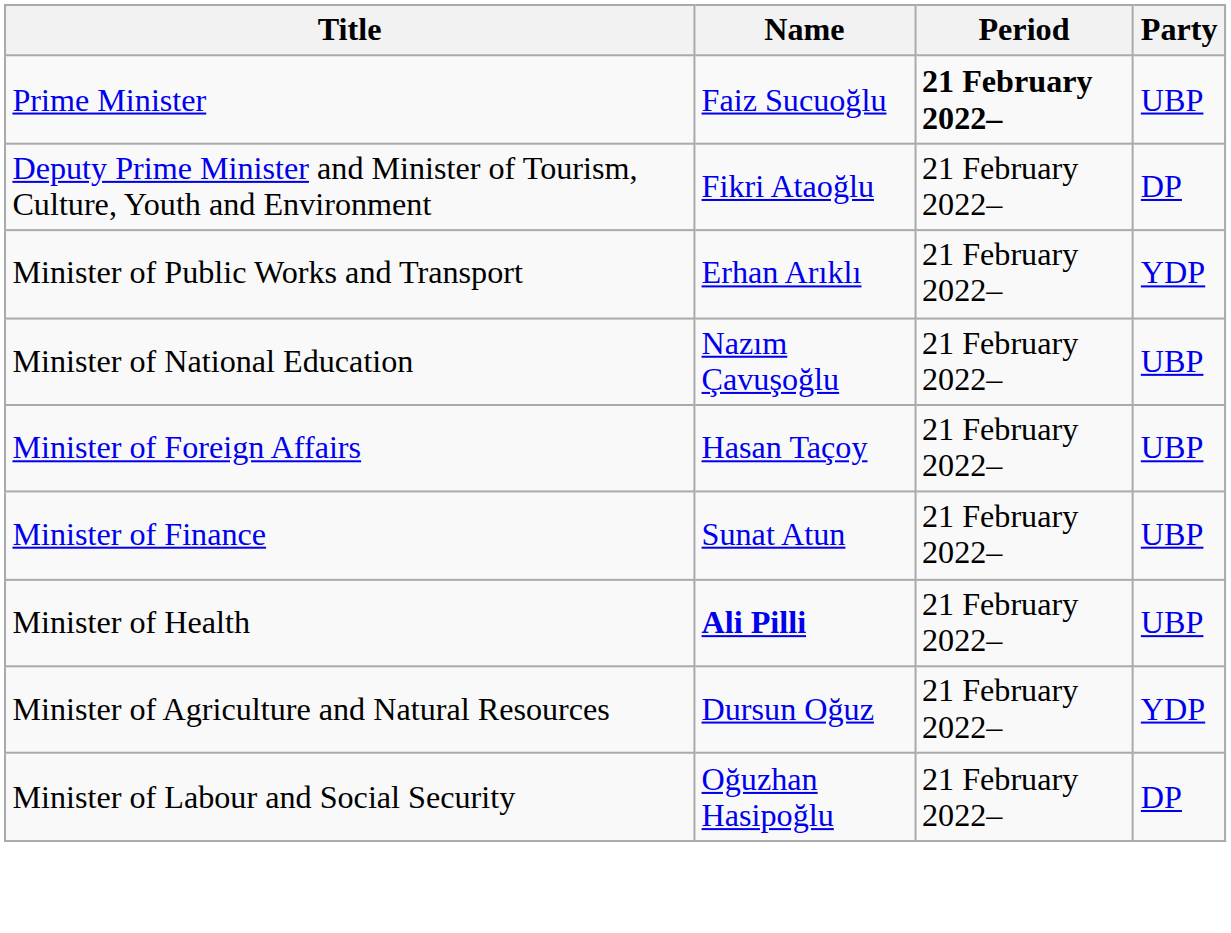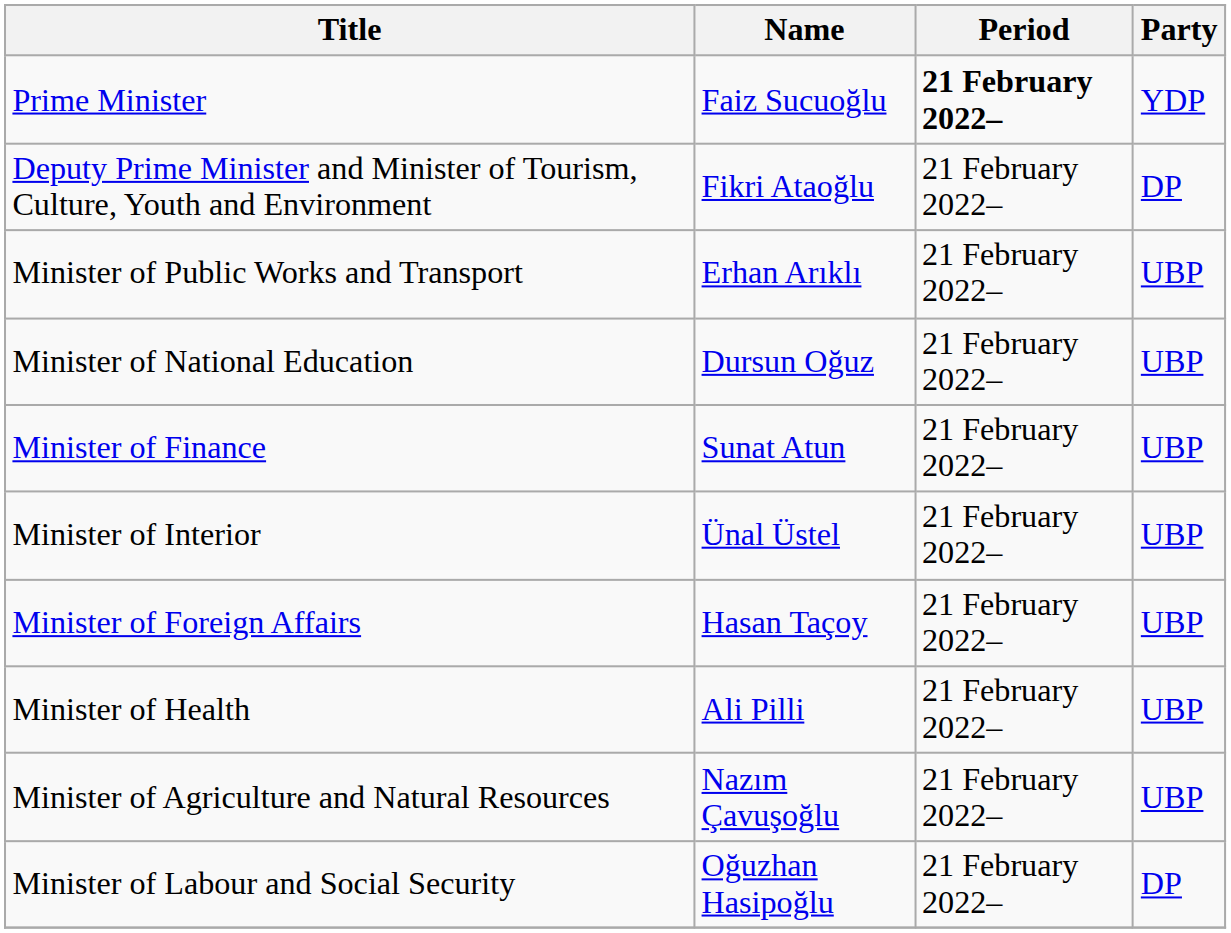 <table class="wikitable">
 <tr>
 <th>Title</th>
 <th>Name</th>
 <th>Period</th>
 <th>Party</th>
 </tr>
 <tr>
 <td><a href='#'>Prime Minister</a></td>
 <td><a href='#'>Faiz Sucuoğlu</a></td>
 <td><strong>21 February 2022–</strong></td>
-<td><a href='#'>UBP</a></td>
+<td><a href='#'>YDP</a></td>
 </tr>
 <tr>
 <td><a href='#'>Deputy Prime Minister</a> and Minister of Tourism, Culture, Youth and Environment</td>
 <td><a href='#'>Fikri Ataoğlu</a></td>
 <td>21 February 2022–</td>
 <td><a href='#'>DP</a></td>
 </tr>
 <tr>
 <td>Minister of Public Works and Transport</td>
 <td><a href='#'>Erhan Arıklı</a></td>
 <td>21 February 2022–</td>
-<td><a href='#'>YDP</a></td>
+<td><a href='#'>UBP</a></td>
 </tr>
 <tr>
 <td>Minister of National Education</td>
-<td><a href='#'>Nazım Çavuşoğlu</a></td>
+<td><a href='#'>Dursun Oğuz</a></td>
+<td>21 February 2022–</td>
+<td><a href='#'>UBP</a></td>
+</tr>
+<tr>
+<td><a href='#'>Minister of Finance</a></td>
+<td><a href='#'>Sunat Atun</a></td>
+<td>21 February 2022–</td>
+<td><a href='#'>UBP</a></td>
+</tr>
+<tr>
+<td>Minister of Interior</td>
+<td><a href='#'>Ünal Üstel</a></td>
 <td>21 February 2022–</td>
 <td><a href='#'>UBP</a></td>
 </tr>
 <tr>
 <td><a href='#'>Minister of Foreign Affairs</a></td>
 <td><a href='#'>Hasan Taçoy</a></td>
 <td>21 February 2022–</td>
 <td><a href='#'>UBP</a></td>
 </tr>
 <tr>
-<td><a href='#'>Minister of Finance</a></td>
-<td><a href='#'>Sunat Atun</a></td>
-<td>21 February 2022–</td>
-<td><a href='#'>UBP</a></td>
-</tr>
-<tr>
 <td>Minister of Health</td>
-<td><strong><a href='#'>Ali Pilli</a></strong></td>
+<td><a href='#'>Ali Pilli</a></td>
 <td>21 February 2022–</td>
 <td><a href='#'>UBP</a></td>
 </tr>
 <tr>
 <td>Minister of Agriculture and Natural Resources</td>
-<td><a href='#'>Dursun Oğuz</a></td>
+<td><a href='#'>Nazım Çavuşoğlu</a></td>
 <td>21 February 2022–</td>
-<td><a href='#'>YDP</a></td>
+<td><a href='#'>UBP</a></td>
 </tr>
 <tr>
 <td>Minister of Labour and Social Security</td>
 <td><a href='#'>Oğuzhan Hasipoğlu</a></td>
 <td>21 February 2022–</td>
 <td><a href='#'>DP</a></td>
 </tr>
 <tr>
 </tr>
 </table>
